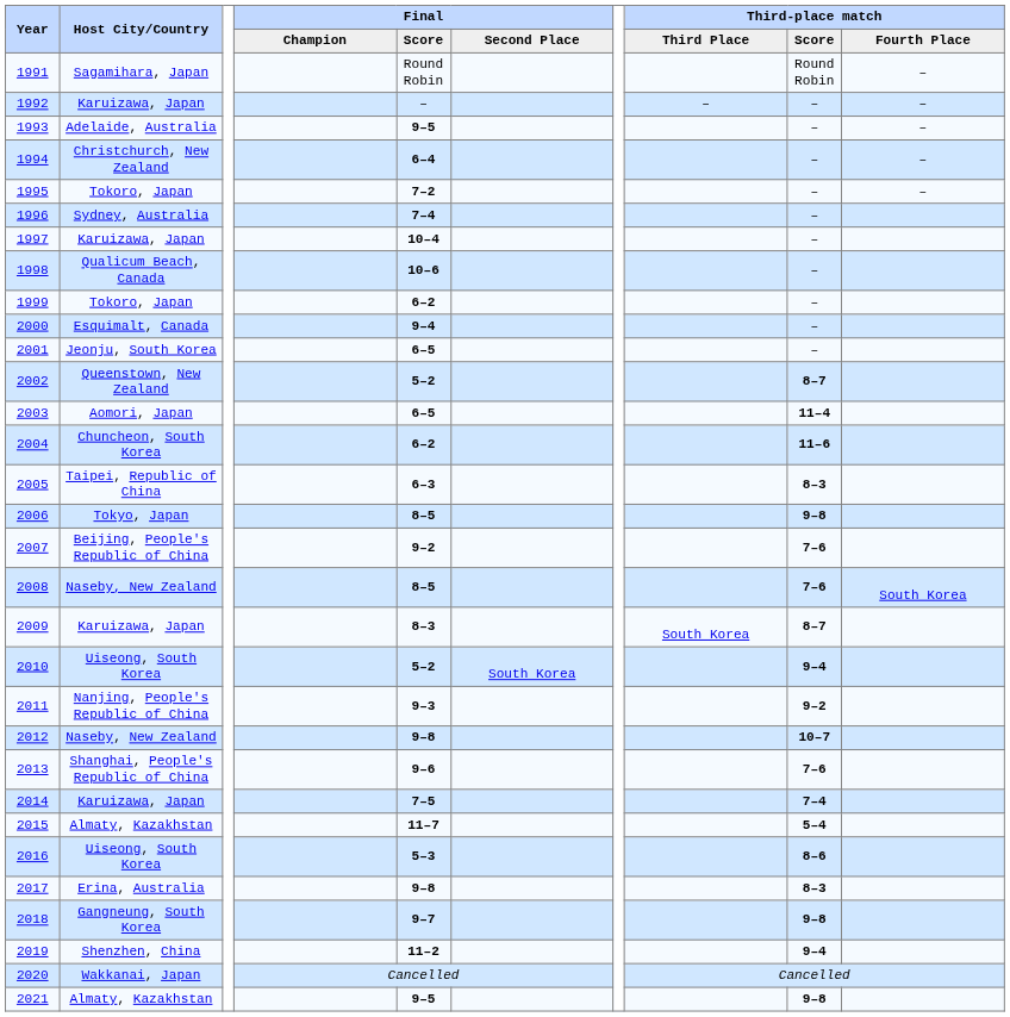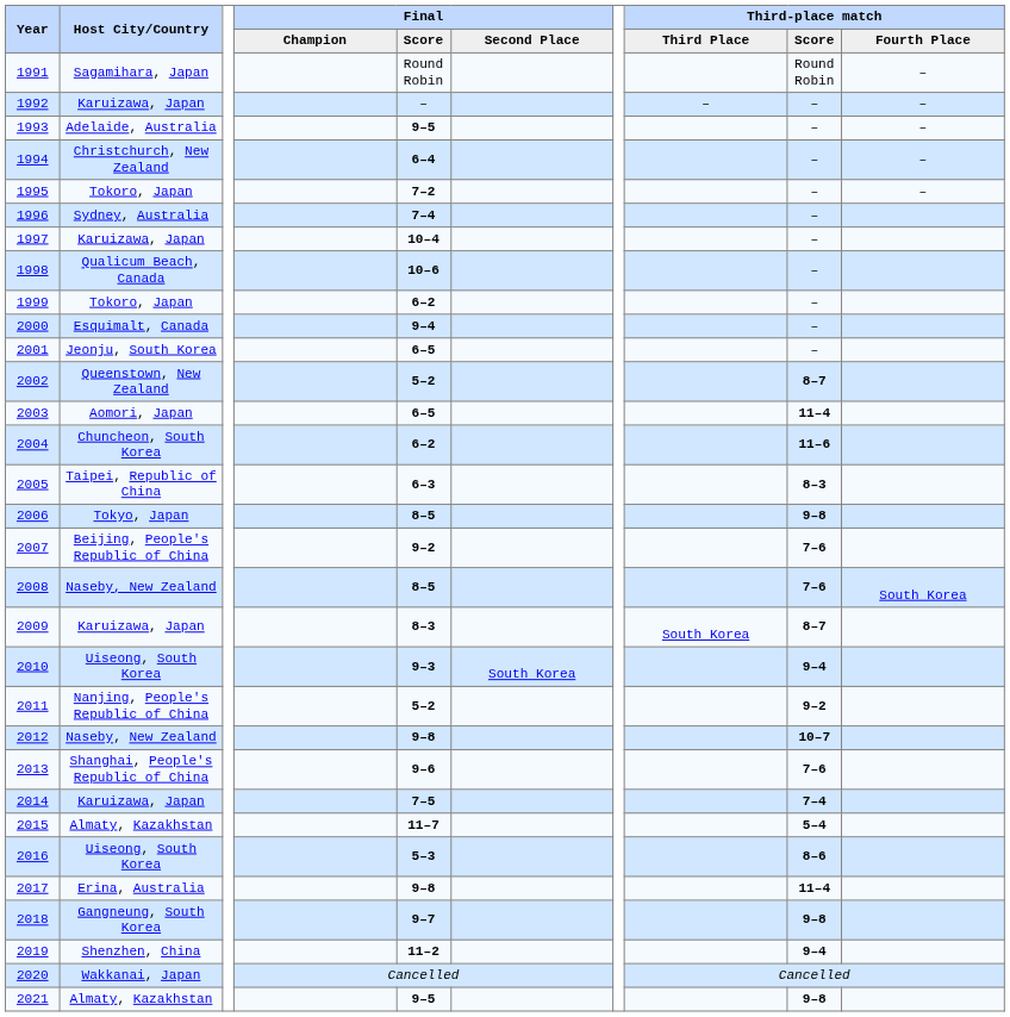 <table border=1 style="border-collapse:collapse; font-size:90%;" cellpadding=3 cellspacing=0 width=100%>
 <tr bgcolor=#C1D8FF>
 <th rowspan=2 width=5%>Year</th>
 <th rowspan=2 width=15%>Host City/Country</th>
 <th width=1% rowspan=33 bgcolor=ffffff></th>
 <th colspan=3>Final</th>
 <th width=1% rowspan=33 bgcolor=ffffff></th>
 <th colspan=3>Third-place match</th>
 </tr>
 <tr bgcolor=#EFEFEF>
 <th width=15%>Champion</th>
 <th width=5%>Score</th>
 <th width=15%>Second Place</th>
 <th width=15%>Third Place</th>
 <th width=5%>Score</th>
 <th width=15%>Fourth Place</th>
 </tr>
 <tr align=center bgcolor=#F5FAFF>
 <td><a href='#'>1991</a></td>
 <td><a href='#'>Sagamihara</a>, <a href='#'>Japan</a></td>
 <td><strong></strong></td>
 <td>Round Robin</td>
 <td></td>
 <td></td>
 <td>Round Robin</td>
 <td>–</td>
 </tr>
 <tr align=center bgcolor=#D0E7FF>
 <td><a href='#'>1992</a></td>
 <td><a href='#'>Karuizawa</a>, <a href='#'>Japan</a></td>
 <td><strong></strong></td>
 <td>–</td>
 <td></td>
 <td>–</td>
 <td>–</td>
 <td>–</td>
 </tr>
 <tr align=center bgcolor=#F5FAFF>
 <td><a href='#'>1993</a></td>
 <td><a href='#'>Adelaide</a>, <a href='#'>Australia</a></td>
 <td><strong></strong></td>
 <td><strong>9–5</strong></td>
 <td></td>
 <td></td>
 <td>–</td>
 <td>–</td>
 </tr>
 <tr align=center bgcolor=#D0E7FF>
 <td><a href='#'>1994</a></td>
 <td><a href='#'>Christchurch</a>, <a href='#'>New Zealand</a></td>
 <td><strong></strong></td>
 <td><strong>6–4</strong></td>
 <td></td>
 <td></td>
 <td>–</td>
 <td>–</td>
 </tr>
 <tr align=center bgcolor=#F5FAFF>
 <td><a href='#'>1995</a></td>
 <td><a href='#'>Tokoro</a>, <a href='#'>Japan</a></td>
 <td><strong></strong></td>
 <td><strong>7–2</strong></td>
 <td></td>
 <td></td>
 <td>–</td>
 <td>–</td>
 </tr>
 <tr align=center bgcolor=#D0E7FF>
 <td><a href='#'>1996</a></td>
 <td><a href='#'>Sydney</a>, <a href='#'>Australia</a></td>
 <td><strong></strong></td>
 <td><strong>7–4</strong></td>
 <td></td>
 <td></td>
 <td>–</td>
 <td></td>
 </tr>
 <tr align=center bgcolor=#F5FAFF>
 <td><a href='#'>1997</a></td>
 <td><a href='#'>Karuizawa</a>, <a href='#'>Japan</a></td>
 <td><strong></strong></td>
 <td><strong>10–4</strong></td>
 <td></td>
 <td></td>
 <td>–</td>
 <td></td>
 </tr>
 <tr align=center bgcolor=#D0E7FF>
 <td><a href='#'>1998</a></td>
 <td><a href='#'>Qualicum Beach</a>, <a href='#'>Canada</a></td>
 <td><strong></strong></td>
 <td><strong>10–6</strong></td>
 <td></td>
 <td></td>
 <td>–</td>
 <td></td>
 </tr>
 <tr align=center bgcolor=#F5FAFF>
 <td><a href='#'>1999</a></td>
 <td><a href='#'>Tokoro</a>, <a href='#'>Japan</a></td>
 <td><strong></strong></td>
 <td><strong>6–2</strong></td>
 <td></td>
 <td></td>
 <td>–</td>
 <td></td>
 </tr>
 <tr align=center bgcolor=#D0E7FF>
 <td><a href='#'>2000</a></td>
 <td><a href='#'>Esquimalt</a>, <a href='#'>Canada</a></td>
 <td><strong></strong></td>
 <td><strong>9–4</strong></td>
 <td></td>
 <td></td>
 <td>–</td>
 <td></td>
 </tr>
 <tr align=center bgcolor=#F5FAFF>
 <td><a href='#'>2001</a></td>
 <td><a href='#'>Jeonju</a>, <a href='#'>South Korea</a></td>
 <td><strong></strong></td>
 <td><strong>6–5</strong></td>
 <td></td>
 <td></td>
 <td>–</td>
 <td></td>
 </tr>
 <tr align=center bgcolor=#D0E7FF>
 <td><a href='#'>2002</a></td>
 <td><a href='#'>Queenstown</a>, <a href='#'>New Zealand</a></td>
 <td><strong></strong></td>
 <td><strong>5–2</strong></td>
 <td></td>
 <td></td>
 <td><strong>8–7</strong></td>
 <td></td>
 </tr>
 <tr align=center bgcolor=#F5FAFF>
 <td><a href='#'>2003</a></td>
 <td><a href='#'>Aomori</a>, <a href='#'>Japan</a></td>
 <td><strong></strong></td>
 <td><strong>6–5</strong></td>
 <td></td>
 <td></td>
 <td><strong>11–4</strong></td>
 <td></td>
 </tr>
 <tr align=center bgcolor=#D0E7FF>
 <td><a href='#'>2004</a></td>
 <td><a href='#'>Chuncheon</a>, <a href='#'>South Korea</a></td>
 <td><strong></strong></td>
 <td><strong>6–2</strong></td>
 <td></td>
 <td></td>
 <td><strong>11–6</strong></td>
 <td></td>
 </tr>
 <tr align=center bgcolor=#F5FAFF>
 <td><a href='#'>2005</a></td>
 <td><a href='#'>Taipei</a>, <a href='#'>Republic of China</a></td>
 <td><strong></strong></td>
 <td><strong>6–3</strong></td>
 <td></td>
 <td></td>
 <td><strong>8–3</strong></td>
 <td></td>
 </tr>
 <tr align=center bgcolor=#D0E7FF>
 <td><a href='#'>2006</a></td>
 <td><a href='#'>Tokyo</a>, <a href='#'>Japan</a></td>
 <td><strong></strong></td>
 <td><strong>8–5</strong></td>
 <td></td>
 <td></td>
 <td><strong>9–8</strong></td>
 <td></td>
 </tr>
 <tr align=center bgcolor=#F5FAFF>
 <td><a href='#'>2007</a></td>
 <td><a href='#'>Beijing</a>, <a href='#'>People's Republic of China</a></td>
 <td><strong></strong></td>
 <td><strong>9–2</strong></td>
 <td></td>
 <td></td>
 <td><strong>7–6</strong></td>
 <td></td>
 </tr>
 <tr align=center bgcolor=#D0E7FF>
 <td><a href='#'>2008</a></td>
 <td><a href='#'>Naseby, New Zealand</a></td>
 <td><strong></strong></td>
 <td><strong>8–5</strong></td>
 <td></td>
 <td></td>
 <td><strong>7–6</strong></td>
 <td> <br> <a href='#'>South Korea</a></td>
 </tr>
 <tr align=center bgcolor=#F5FAFF>
 <td><a href='#'>2009</a></td>
 <td><a href='#'>Karuizawa</a>, <a href='#'>Japan</a></td>
 <td><strong></strong></td>
 <td><strong>8–3</strong></td>
 <td></td>
 <td> <br> <a href='#'>South Korea</a></td>
 <td><strong>8–7</strong></td>
 <td></td>
 </tr>
 <tr align=center bgcolor=#D0E7FF>
 <td><a href='#'>2010</a></td>
 <td><a href='#'>Uiseong</a>, <a href='#'>South Korea</a></td>
 <td><strong></strong></td>
-<td><strong>5–2</strong></td>
+<td><strong>9–3</strong></td>
 <td> <br> <a href='#'>South Korea</a></td>
 <td></td>
 <td><strong>9–4</strong></td>
 <td></td>
 </tr>
 <tr align=center bgcolor=#F5FAFF>
 <td><a href='#'>2011</a></td>
 <td><a href='#'>Nanjing</a>, <a href='#'>People's Republic of China</a></td>
 <td><strong></strong></td>
-<td><strong>9–3</strong></td>
+<td><strong>5–2</strong></td>
 <td></td>
 <td></td>
 <td><strong>9–2</strong></td>
 <td></td>
 </tr>
 <tr align=center bgcolor=#D0E7FF>
 <td><a href='#'>2012</a></td>
 <td><a href='#'>Naseby</a>, <a href='#'>New Zealand</a></td>
 <td><strong></strong></td>
 <td><strong>9–8</strong></td>
 <td></td>
 <td></td>
 <td><strong>10–7</strong></td>
 <td></td>
 </tr>
 <tr align=center bgcolor=#F5FAFF>
 <td><a href='#'>2013</a></td>
 <td><a href='#'>Shanghai</a>, <a href='#'>People's Republic of China</a></td>
 <td><strong></strong></td>
 <td><strong>9–6</strong></td>
 <td></td>
 <td></td>
 <td><strong>7–6</strong></td>
 <td></td>
 </tr>
 <tr align=center bgcolor=#D0E7FF>
 <td><a href='#'>2014</a></td>
 <td><a href='#'>Karuizawa</a>, <a href='#'>Japan</a></td>
 <td><strong></strong></td>
 <td><strong>7–5</strong></td>
 <td></td>
 <td></td>
 <td><strong>7–4</strong></td>
 <td></td>
 </tr>
 <tr align=center bgcolor=#F5FAFF>
 <td><a href='#'>2015</a></td>
 <td><a href='#'>Almaty</a>, <a href='#'>Kazakhstan</a></td>
 <td><strong></strong></td>
 <td><strong>11–7</strong></td>
 <td></td>
 <td></td>
 <td><strong>5–4</strong></td>
 <td></td>
 </tr>
 <tr align=center bgcolor=#D0E7FF>
 <td><a href='#'>2016</a></td>
 <td><a href='#'>Uiseong</a>, <a href='#'>South Korea</a></td>
 <td><strong></strong></td>
 <td><strong>5–3</strong></td>
 <td></td>
 <td></td>
 <td><strong>8–6</strong></td>
 <td></td>
 </tr>
 <tr align=center bgcolor=#F5FAFF>
 <td><a href='#'>2017</a></td>
 <td><a href='#'>Erina</a>, <a href='#'>Australia</a></td>
 <td><strong></strong></td>
 <td><strong>9–8</strong></td>
 <td></td>
 <td></td>
-<td><strong>8–3</strong></td>
+<td><strong>11–4</strong></td>
 <td></td>
 </tr>
 <tr align=center bgcolor=#D0E7FF>
 <td><a href='#'>2018</a></td>
 <td><a href='#'>Gangneung</a>, <a href='#'>South Korea</a></td>
 <td><strong></strong></td>
 <td><strong>9–7</strong></td>
 <td></td>
 <td></td>
 <td><strong>9–8</strong></td>
 <td></td>
 </tr>
 <tr align=center bgcolor=#F5FAFF>
 <td><a href='#'>2019</a></td>
 <td><a href='#'>Shenzhen</a>, <a href='#'>China</a></td>
 <td><strong></strong></td>
 <td><strong>11–2</strong></td>
 <td></td>
 <td></td>
 <td><strong>9–4</strong></td>
 <td></td>
 </tr>
 <tr align=center bgcolor=#D0E7FF>
 <td><a href='#'>2020</a></td>
 <td><a href='#'>Wakkanai</a>, <a href='#'>Japan</a></td>
 <td colspan="3"><em>Cancelled</em></td>
 <td colspan="3"><em>Cancelled</em></td>
 </tr>
 <tr align=center bgcolor=#F5FAFF>
 <td><a href='#'>2021</a></td>
 <td><a href='#'>Almaty</a>, <a href='#'>Kazakhstan</a></td>
 <td><strong></strong></td>
 <td><strong>9–5</strong></td>
 <td></td>
 <td></td>
 <td><strong>9–8</strong></td>
 <td></td>
 </tr>
 </table>
